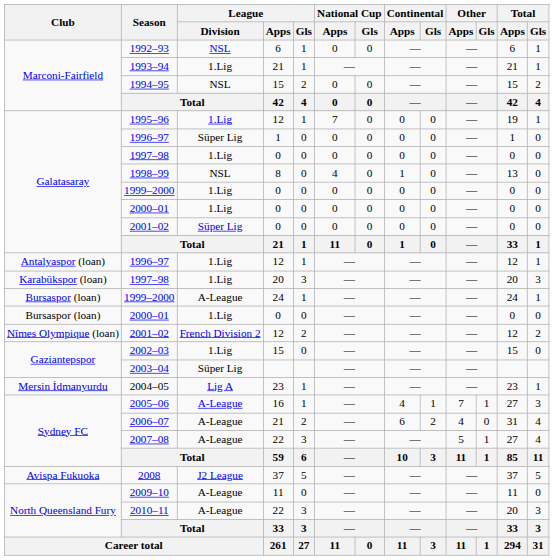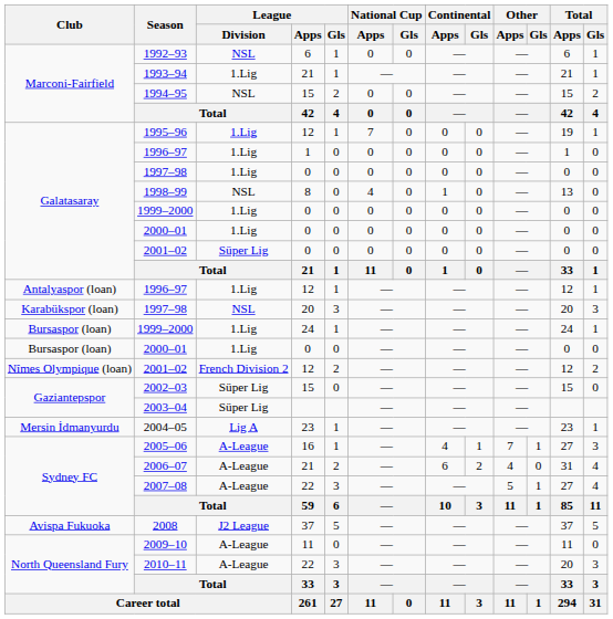 <table class="wikitable" style="text-align: center;">
 <tr>
 <th rowspan="2">Club</th>
 <th rowspan="2">Season</th>
 <th colspan="3">League</th>
 <th colspan="2">National Cup</th>
 <th colspan="2">Continental</th>
 <th colspan="2">Other</th>
 <th colspan="2">Total</th>
 </tr>
 <tr>
 <th>Division</th>
 <th>Apps</th>
 <th>Gls</th>
 <th>Apps</th>
 <th>Gls</th>
 <th>Apps</th>
 <th>Gls</th>
 <th>Apps</th>
 <th>Gls</th>
 <th>Apps</th>
 <th>Gls</th>
 </tr>
 <tr>
 <td rowspan="4"><a href='#'>Marconi-Fairfield</a></td>
 <td><a href='#'>1992–93</a></td>
 <td><a href='#'>NSL</a></td>
 <td>6</td>
 <td>1</td>
 <td>0</td>
 <td>0</td>
 <td colspan=2>—</td>
 <td colspan=2>—</td>
 <td>6</td>
 <td>1</td>
 </tr>
 <tr>
 <td><a href='#'>1993–94</a></td>
 <td>1.Lig</td>
 <td>21</td>
 <td>1</td>
 <td colspan=2>—</td>
 <td colspan=2>—</td>
 <td colspan=2>—</td>
 <td>21</td>
 <td>1</td>
 </tr>
 <tr>
 <td><a href='#'>1994–95</a></td>
 <td>NSL</td>
 <td>15</td>
 <td>2</td>
 <td>0</td>
 <td>0</td>
 <td colspan=2>—</td>
 <td colspan=2>—</td>
 <td>15</td>
 <td>2</td>
 </tr>
 <tr>
 <th colspan=2>Total</th>
 <th>42</th>
 <th>4</th>
 <th>0</th>
 <th>0</th>
 <th colspan=2>—</th>
 <th colspan=2>—</th>
 <th>42</th>
 <th>4</th>
 </tr>
 <tr>
 <td rowspan="8"><a href='#'>Galatasaray</a></td>
 <td><a href='#'>1995–96</a></td>
 <td><a href='#'>1.Lig</a></td>
 <td>12</td>
 <td>1</td>
 <td>7</td>
 <td>0</td>
 <td>0</td>
 <td>0</td>
 <td colspan=2>—</td>
 <td>19</td>
 <td>1</td>
 </tr>
 <tr>
 <td><a href='#'>1996–97</a></td>
-<td>Süper Lig</td>
+<td>1.Lig</td>
 <td>1</td>
 <td>0</td>
 <td>0</td>
 <td>0</td>
 <td>0</td>
 <td>0</td>
 <td colspan=2>—</td>
 <td>1</td>
 <td>0</td>
 </tr>
 <tr>
 <td><a href='#'>1997–98</a></td>
 <td>1.Lig</td>
 <td>0</td>
 <td>0</td>
 <td>0</td>
 <td>0</td>
 <td>0</td>
 <td>0</td>
 <td colspan=2>—</td>
 <td>0</td>
 <td>0</td>
 </tr>
 <tr>
 <td><a href='#'>1998–99</a></td>
 <td>NSL</td>
 <td>8</td>
 <td>0</td>
 <td>4</td>
 <td>0</td>
 <td>1</td>
 <td>0</td>
 <td colspan=2>—</td>
 <td>13</td>
 <td>0</td>
 </tr>
 <tr>
 <td><a href='#'>1999–2000</a></td>
 <td>1.Lig</td>
 <td>0</td>
 <td>0</td>
 <td>0</td>
 <td>0</td>
 <td>0</td>
 <td>0</td>
 <td colspan=2>—</td>
 <td>0</td>
 <td>0</td>
 </tr>
 <tr>
 <td><a href='#'>2000–01</a></td>
 <td>1.Lig</td>
 <td>0</td>
 <td>0</td>
 <td>0</td>
 <td>0</td>
 <td>0</td>
 <td>0</td>
 <td colspan=2>—</td>
 <td>0</td>
 <td>0</td>
 </tr>
 <tr>
 <td><a href='#'>2001–02</a></td>
 <td><a href='#'>Süper Lig</a></td>
 <td>0</td>
 <td>0</td>
 <td>0</td>
 <td>0</td>
 <td>0</td>
 <td>0</td>
 <td colspan=2>—</td>
 <td>0</td>
 <td>0</td>
 </tr>
 <tr>
 <th colspan=2>Total</th>
 <th>21</th>
 <th>1</th>
 <th>11</th>
 <th>0</th>
 <th>1</th>
 <th>0</th>
 <th colspan=2>—</th>
 <th>33</th>
 <th>1</th>
 </tr>
 <tr>
 <td><a href='#'>Antalyaspor</a> (loan)</td>
 <td><a href='#'>1996–97</a></td>
 <td>1.Lig</td>
 <td>12</td>
 <td>1</td>
 <td colspan=2>—</td>
 <td colspan=2>—</td>
 <td colspan=2>—</td>
 <td>12</td>
 <td>1</td>
 </tr>
 <tr>
 <td><a href='#'>Karabükspor</a> (loan)</td>
 <td><a href='#'>1997–98</a></td>
-<td>1.Lig</td>
+<td><a href='#'>NSL</a></td>
 <td>20</td>
 <td>3</td>
 <td colspan=2>—</td>
 <td colspan=2>—</td>
 <td colspan=2>—</td>
 <td>20</td>
 <td>3</td>
 </tr>
 <tr>
 <td><a href='#'>Bursaspor</a> (loan)</td>
 <td><a href='#'>1999–2000</a></td>
-<td>A-League</td>
+<td>1.Lig</td>
 <td>24</td>
 <td>1</td>
 <td colspan=2>—</td>
 <td colspan=2>—</td>
 <td colspan=2>—</td>
 <td>24</td>
 <td>1</td>
 </tr>
 <tr>
 <td>Bursaspor (loan)</td>
 <td><a href='#'>2000–01</a></td>
 <td>1.Lig</td>
 <td>0</td>
 <td>0</td>
 <td colspan=2>—</td>
 <td colspan=2>—</td>
 <td colspan=2>—</td>
 <td>0</td>
 <td>0</td>
 </tr>
 <tr>
 <td><a href='#'>Nîmes Olympique</a> (loan)</td>
 <td><a href='#'>2001–02</a></td>
 <td><a href='#'>French Division 2</a></td>
 <td>12</td>
 <td>2</td>
 <td colspan=2>—</td>
 <td colspan=2>—</td>
 <td colspan=2>—</td>
 <td>12</td>
 <td>2</td>
 </tr>
 <tr>
 <td rowspan="2"><a href='#'>Gaziantepspor</a></td>
 <td><a href='#'>2002–03</a></td>
-<td>1.Lig</td>
+<td>Süper Lig</td>
 <td>15</td>
 <td>0</td>
 <td colspan=2>—</td>
 <td colspan=2>—</td>
 <td colspan=2>—</td>
 <td>15</td>
 <td>0</td>
 </tr>
 <tr>
 <td><a href='#'>2003–04</a></td>
 <td>Süper Lig</td>
 <td></td>
 <td></td>
 <td colspan=2>—</td>
 <td colspan=2>—</td>
 <td colspan=2>—</td>
 <td></td>
 <td></td>
 </tr>
 <tr>
 <td><a href='#'>Mersin İdmanyurdu</a></td>
 <td>2004–05</td>
 <td><a href='#'>Lig A</a></td>
 <td>23</td>
 <td>1</td>
 <td colspan=2>—</td>
 <td colspan=2>—</td>
 <td colspan=2>—</td>
 <td>23</td>
 <td>1</td>
 </tr>
 <tr>
 <td rowspan="4"><a href='#'>Sydney FC</a></td>
 <td><a href='#'>2005–06</a></td>
 <td><a href='#'>A-League</a></td>
 <td>16</td>
 <td>1</td>
 <td colspan=2>—</td>
 <td>4</td>
 <td>1</td>
 <td>7</td>
 <td>1</td>
 <td>27</td>
 <td>3</td>
 </tr>
 <tr>
 <td><a href='#'>2006–07</a></td>
 <td>A-League</td>
 <td>21</td>
 <td>2</td>
 <td colspan=2>—</td>
 <td>6</td>
 <td>2</td>
 <td>4</td>
 <td>0</td>
 <td>31</td>
 <td>4</td>
 </tr>
 <tr>
 <td><a href='#'>2007–08</a></td>
 <td>A-League</td>
 <td>22</td>
 <td>3</td>
 <td colspan=2>—</td>
 <td colspan=2>—</td>
 <td>5</td>
 <td>1</td>
 <td>27</td>
 <td>4</td>
 </tr>
 <tr>
 <th colspan=2>Total</th>
 <th>59</th>
 <th>6</th>
 <th colspan=2>—</th>
 <th>10</th>
 <th>3</th>
 <th>11</th>
 <th>1</th>
 <th>85</th>
 <th>11</th>
 </tr>
 <tr>
 <td><a href='#'>Avispa Fukuoka</a></td>
 <td><a href='#'>2008</a></td>
 <td><a href='#'>J2 League</a></td>
 <td>37</td>
 <td>5</td>
 <td colspan=2>—</td>
 <td colspan=2>—</td>
 <td colspan=2>—</td>
 <td>37</td>
 <td>5</td>
 </tr>
 <tr>
 <td rowspan="3"><a href='#'>North Queensland Fury</a></td>
 <td><a href='#'>2009–10</a></td>
 <td>A-League</td>
 <td>11</td>
 <td>0</td>
 <td colspan=2>—</td>
 <td colspan=2>—</td>
 <td colspan=2>—</td>
 <td>11</td>
 <td>0</td>
 </tr>
 <tr>
 <td><a href='#'>2010–11</a></td>
 <td>A-League</td>
 <td>22</td>
 <td>3</td>
 <td colspan=2>—</td>
 <td colspan=2>—</td>
 <td colspan=2>—</td>
 <td>20</td>
 <td>3</td>
 </tr>
 <tr>
 <th colspan=2>Total</th>
 <th>33</th>
 <th>3</th>
 <th colspan=2>—</th>
 <th colspan=2>—</th>
 <th colspan=2>—</th>
 <th>33</th>
 <th>3</th>
 </tr>
 <tr>
 <th colspan="3">Career total</th>
 <th>261</th>
 <th>27</th>
 <th>11</th>
 <th>0</th>
 <th>11</th>
 <th>3</th>
 <th>11</th>
 <th>1</th>
 <th>294</th>
 <th>31</th>
 </tr>
 </table>
